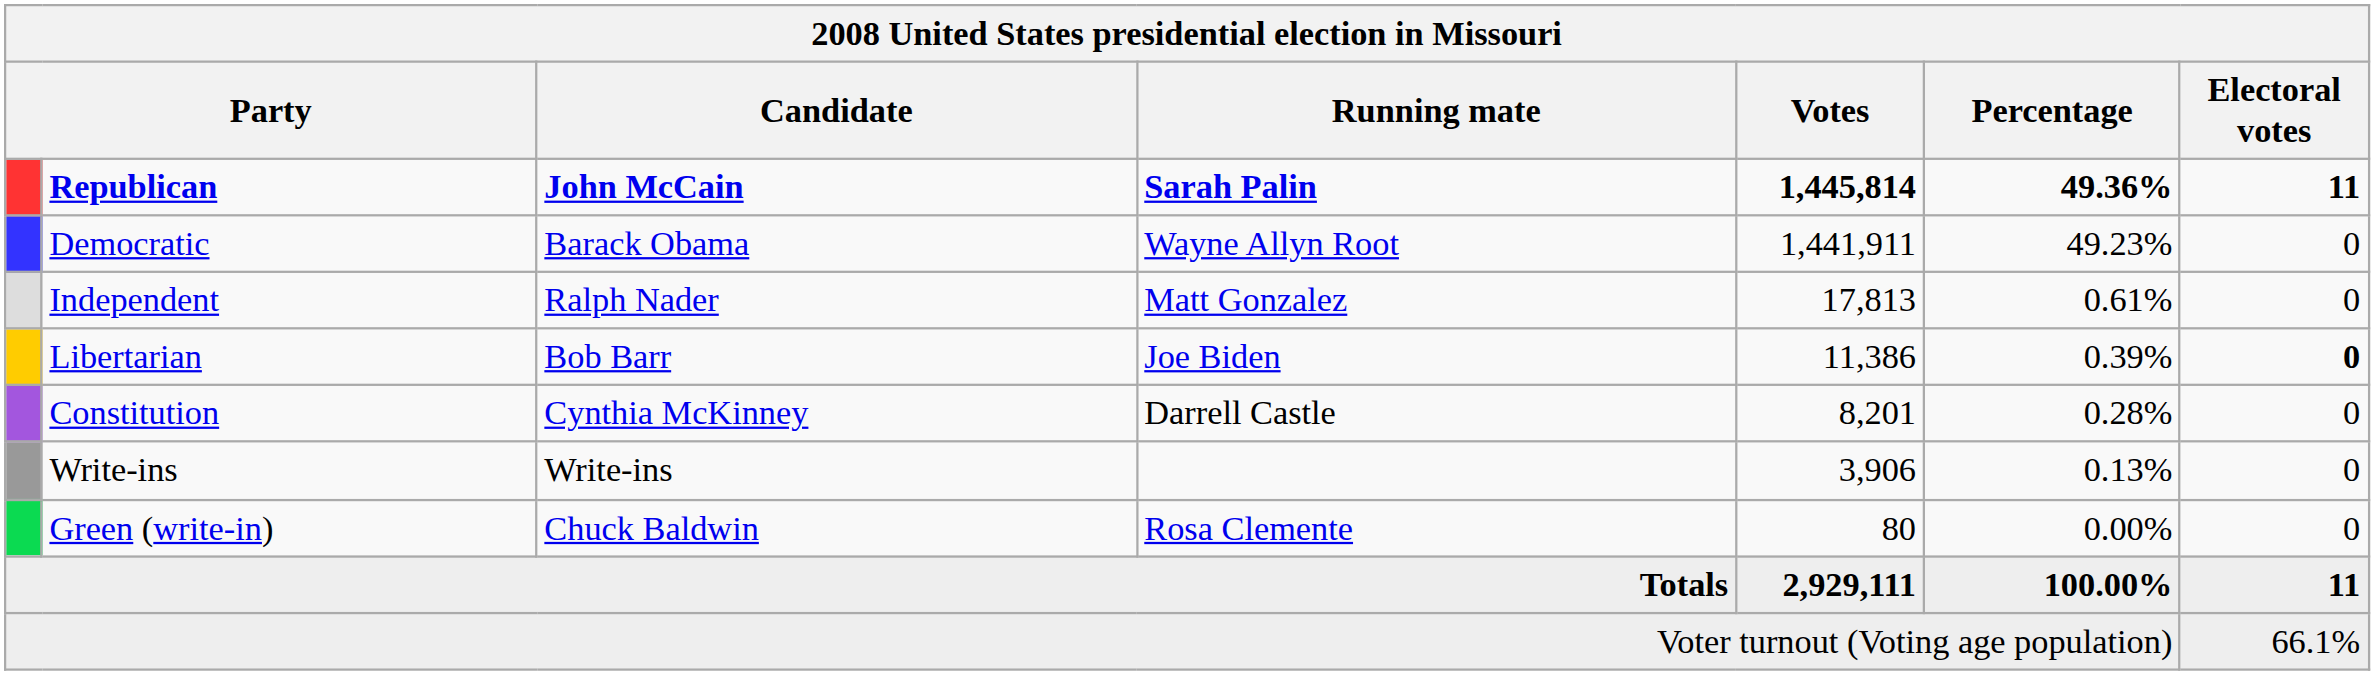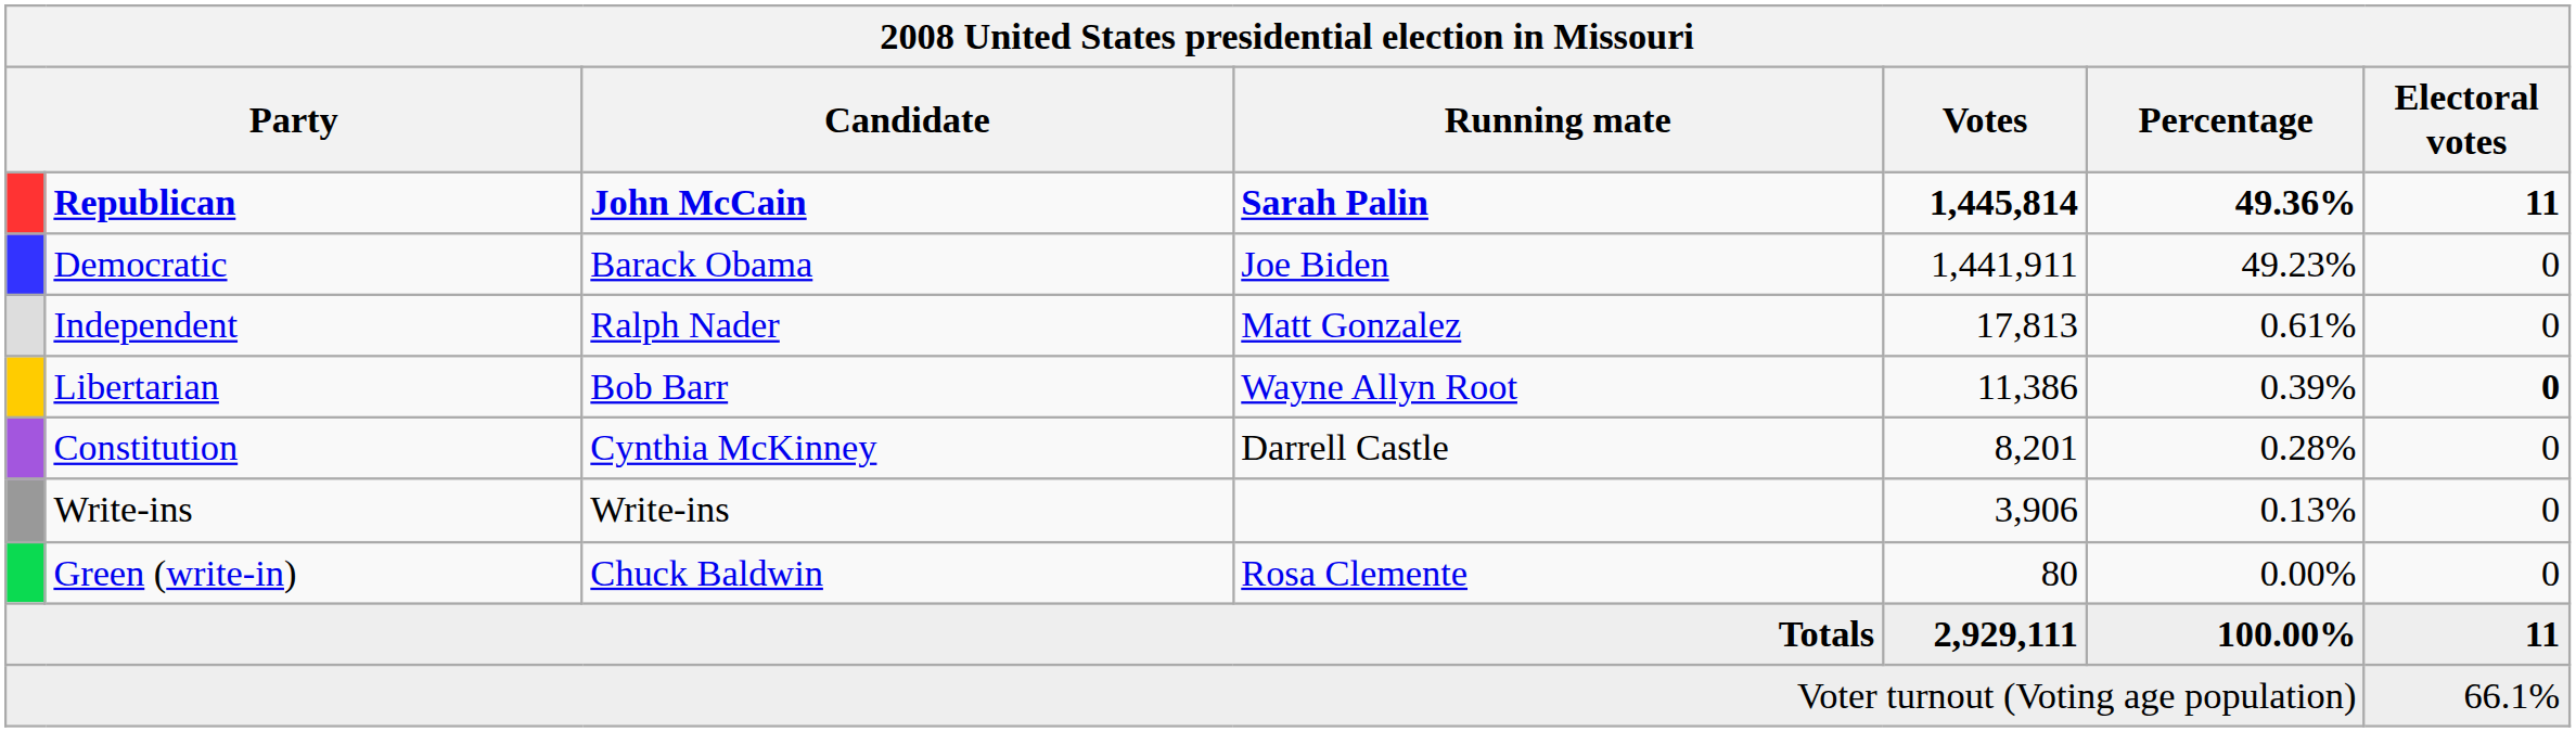 <table class="wikitable" style="font-size: 95%;">
 <tr>
 <th colspan="7">2008 United States presidential election in Missouri</th>
 </tr>
 <tr>
 <th colspan="2" style="width: 15em">Party</th>
 <th style="width: 17em">Candidate</th>
 <th style="width: 17em">Running mate</th>
 <th style="width: 5em">Votes</th>
 <th style="width: 7em">Percentage</th>
 <th style="width: 5em">Electoral votes</th>
 </tr>
 <tr>
 <th style="background-color:#FF3333; width: 3px"></th>
 <td style="width: 130px"><strong><a href='#'>Republican</a></strong></td>
 <td><strong><a href='#'>John McCain</a></strong></td>
 <td><strong><a href='#'>Sarah Palin</a></strong></td>
 <td align="right"><strong>1,445,814</strong></td>
 <td align="right"><strong>49.36%</strong></td>
 <td align="right"><strong>11</strong></td>
 </tr>
 <tr>
 <th style="background-color:#3333FF; width: 3px"></th>
 <td style="width: 130px"><a href='#'>Democratic</a></td>
 <td><a href='#'>Barack Obama</a></td>
-<td><a href='#'>Wayne Allyn Root</a></td>
+<td><a href='#'>Joe Biden</a></td>
 <td align="right">1,441,911</td>
 <td align="right">49.23%</td>
 <td align="right">0</td>
 </tr>
 <tr>
 <th style="background-color:#DDDDDD; width: 3px"></th>
 <td style="width: 130px"><a href='#'>Independent</a></td>
 <td><a href='#'>Ralph Nader</a></td>
 <td><a href='#'>Matt Gonzalez</a></td>
 <td align="right">17,813</td>
 <td align="right">0.61%</td>
 <td align="right">0</td>
 </tr>
 <tr>
 <th style="background-color:#FFCC00; width: 3px"></th>
 <td style="width: 130px"><a href='#'>Libertarian</a></td>
 <td><a href='#'>Bob Barr</a></td>
-<td><a href='#'>Joe Biden</a></td>
+<td><a href='#'>Wayne Allyn Root</a></td>
 <td align="right">11,386</td>
 <td align="right">0.39%</td>
 <td align="right"><strong>0</strong></td>
 </tr>
 <tr>
 <th style="background-color:#A356DE; width: 3px"></th>
 <td style="width: 130px"><a href='#'>Constitution</a></td>
 <td><a href='#'>Cynthia McKinney</a></td>
 <td>Darrell Castle</td>
 <td align="right">8,201</td>
 <td align="right">0.28%</td>
 <td align="right">0</td>
 </tr>
 <tr>
 <th style="background-color:#999999; width: 3px"></th>
 <td style="width: 130px">Write-ins</td>
 <td>Write-ins</td>
 <td></td>
 <td align="right">3,906</td>
 <td align="right">0.13%</td>
 <td align="right">0</td>
 </tr>
 <tr>
 <th style="background-color:#0BDA51; width: 3px"></th>
 <td style="width: 130px"><a href='#'>Green</a>  (<a href='#'>write-in</a>)</td>
 <td><a href='#'>Chuck Baldwin</a></td>
 <td><a href='#'>Rosa Clemente</a></td>
 <td align="right">80</td>
 <td align="right">0.00%</td>
 <td align="right">0</td>
 </tr>
 <tr bgcolor="#EEEEEE">
 <td colspan="4" align="right"><strong>Totals</strong></td>
 <td align="right"><strong>2,929,111</strong></td>
 <td align="right"><strong>100.00%</strong></td>
 <td align="right"><strong>11</strong></td>
 </tr>
 <tr bgcolor="#EEEEEE">
 <td colspan="6" align="right">Voter turnout (Voting age population)</td>
 <td colspan="1" align="right">66.1%</td>
 </tr>
 </table>
